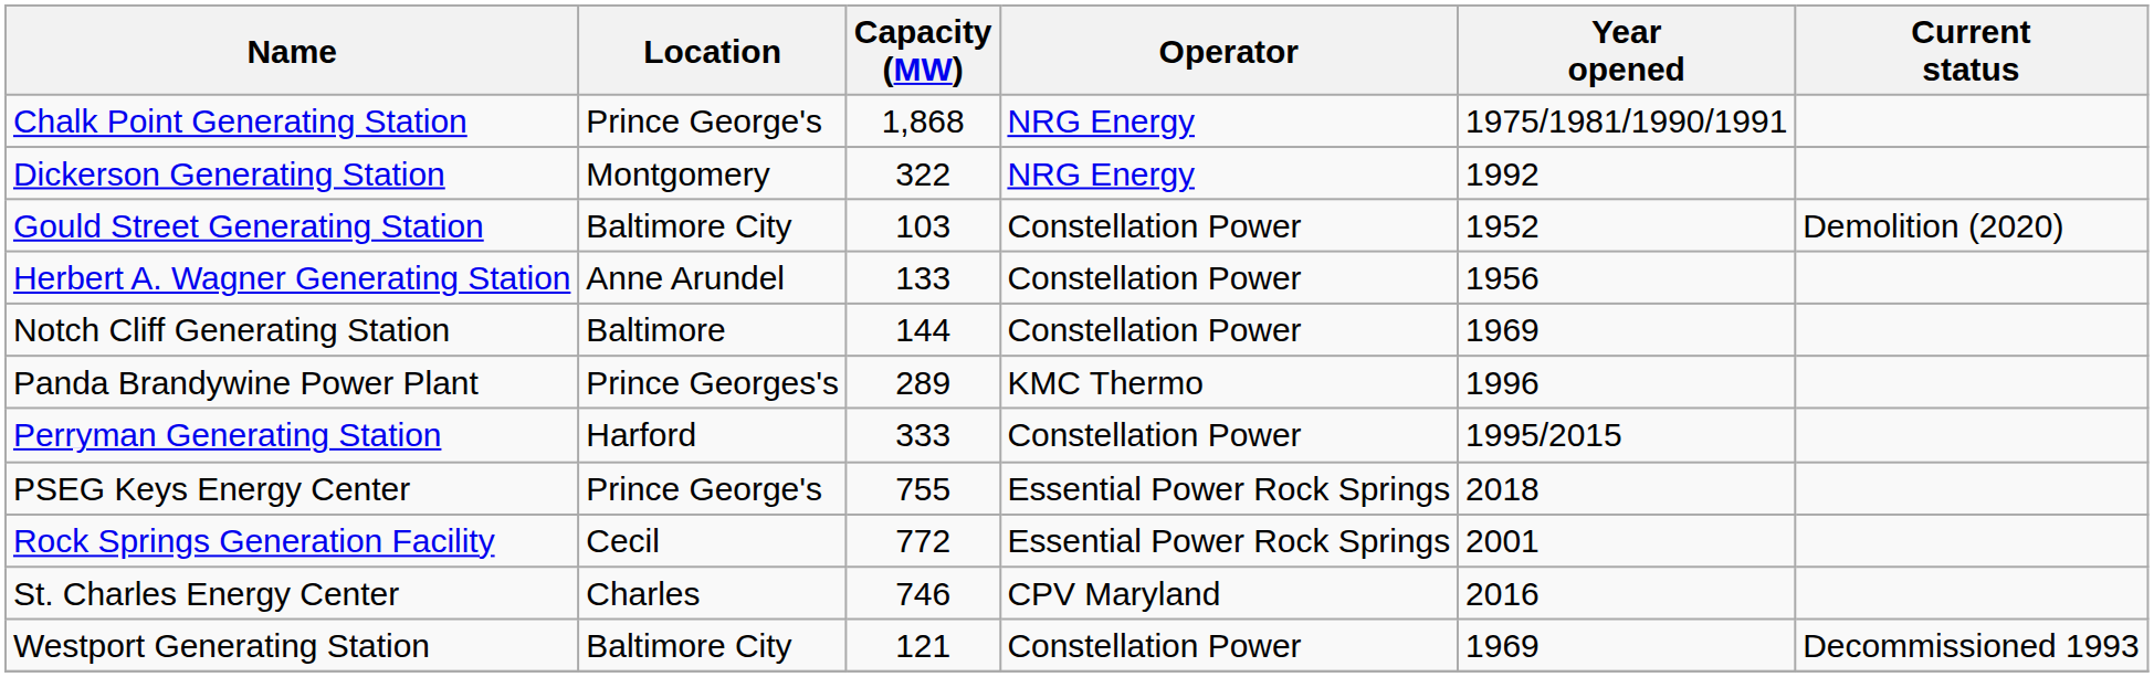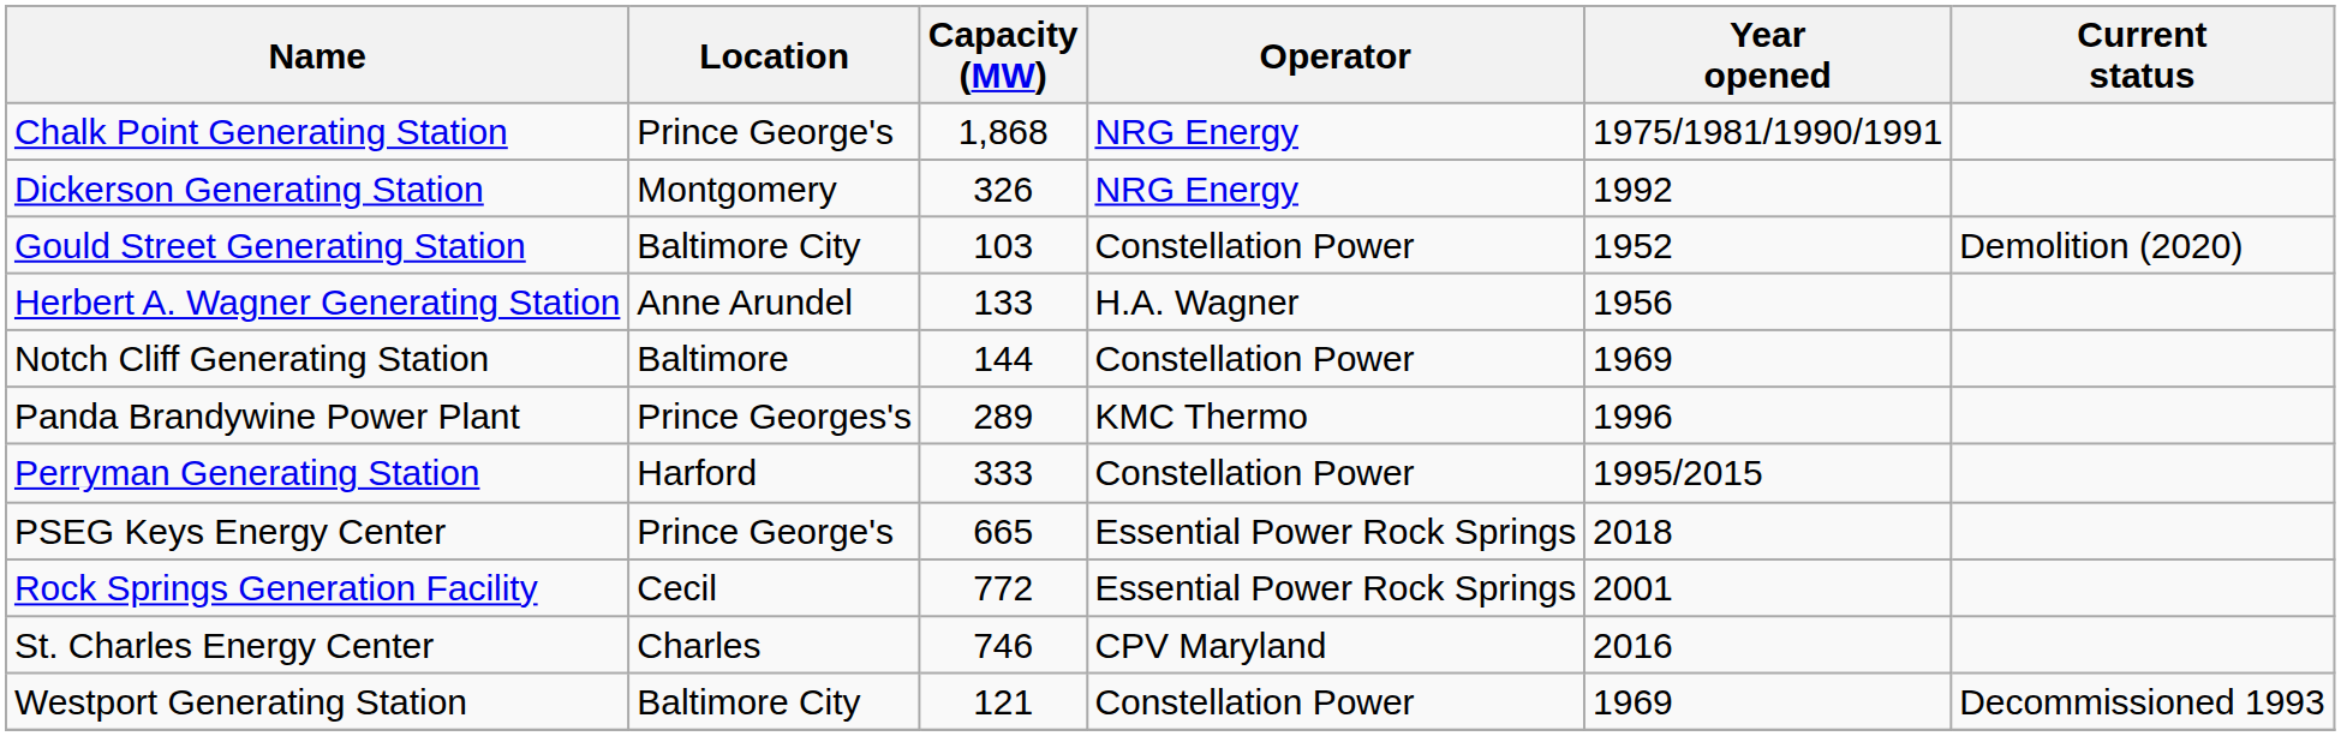 <table class="wikitable sortable" style="font-size:95%;">
 <tr>
 <th>Name</th>
 <th>Location</th>
 <th>Capacity<br>(<a href='#'>MW</a>)</th>
 <th>Operator</th>
 <th>Year<br>opened</th>
 <th>Current<br>status</th>
 </tr>
 <tr>
 <td><a href='#'>Chalk Point Generating Station</a></td>
 <td>Prince George's</td>
 <td align=center>1,868</td>
 <td><a href='#'>NRG Energy</a></td>
 <td>1975/1981/1990/1991</td>
 <td></td>
 </tr>
 <tr>
 <td><a href='#'>Dickerson Generating Station</a></td>
 <td>Montgomery</td>
-<td align=center>322</td>
+<td align=center>326</td>
 <td><a href='#'>NRG Energy</a></td>
 <td>1992</td>
 <td></td>
 </tr>
 <tr>
 <td><a href='#'>Gould Street Generating Station</a></td>
 <td>Baltimore City</td>
 <td align=center>103</td>
 <td>Constellation Power</td>
 <td>1952</td>
 <td>Demolition (2020)</td>
 </tr>
 <tr>
 <td><a href='#'>Herbert A. Wagner Generating Station</a></td>
 <td>Anne Arundel</td>
 <td align=center>133</td>
-<td>Constellation Power</td>
+<td>H.A. Wagner</td>
 <td>1956</td>
 <td></td>
 </tr>
 <tr>
 <td>Notch Cliff Generating Station</td>
 <td>Baltimore</td>
 <td align=center>144</td>
 <td>Constellation Power</td>
 <td>1969</td>
 <td></td>
 </tr>
 <tr>
 <td>Panda Brandywine Power Plant</td>
 <td>Prince Georges's</td>
 <td align=center>289</td>
 <td>KMC Thermo</td>
 <td>1996</td>
 <td></td>
 </tr>
 <tr>
 <td><a href='#'>Perryman Generating Station</a></td>
 <td>Harford</td>
 <td align=center>333</td>
 <td>Constellation Power</td>
 <td>1995/2015</td>
 <td></td>
 </tr>
 <tr>
 <td>PSEG Keys Energy Center</td>
 <td>Prince George's</td>
-<td align=center>755</td>
+<td align=center>665</td>
 <td>Essential Power Rock Springs</td>
 <td>2018</td>
 <td></td>
 </tr>
 <tr>
 <td><a href='#'>Rock Springs Generation Facility</a></td>
 <td>Cecil</td>
 <td align=center>772</td>
 <td>Essential Power Rock Springs</td>
 <td>2001</td>
 <td></td>
 </tr>
 <tr>
 <td>St. Charles Energy Center</td>
 <td>Charles</td>
 <td align=center>746</td>
 <td>CPV Maryland</td>
 <td>2016</td>
 <td></td>
 </tr>
 <tr>
 <td>Westport Generating Station</td>
 <td>Baltimore City</td>
 <td align=center>121</td>
 <td>Constellation Power</td>
 <td>1969</td>
 <td>Decommissioned 1993</td>
 </tr>
 <tr>
 </tr>
 </table>
